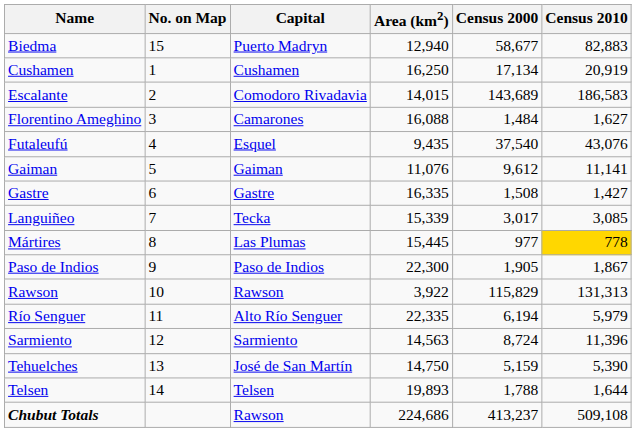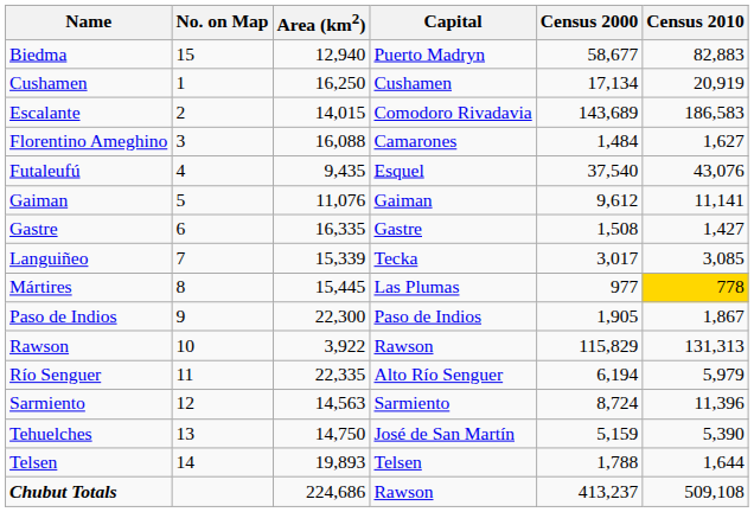 <table class="sortable wikitable">
 <tr>
 <th>Name</th>
 <th>No. on Map</th>
+<th>Area (km<sup>2</sup>)</th>
 <th>Capital</th>
-<th>Area (km<sup>2</sup>)</th>
 <th>Census 2000</th>
 <th>Census 2010</th>
 </tr>
 <tr>
 <td><a href='#'>Biedma</a></td>
 <td>15</td>
+<td align="right">12,940</td>
 <td><a href='#'>Puerto Madryn</a></td>
-<td align="right">12,940</td>
 <td align="right">58,677</td>
 <td align="right">82,883</td>
 </tr>
 <tr>
 <td><a href='#'>Cushamen</a></td>
 <td>1</td>
+<td align="right">16,250</td>
 <td><a href='#'>Cushamen</a></td>
-<td align="right">16,250</td>
 <td align="right">17,134</td>
 <td align="right">20,919</td>
 </tr>
 <tr>
 <td><a href='#'>Escalante</a></td>
 <td>2</td>
+<td align="right">14,015</td>
 <td><a href='#'>Comodoro Rivadavia</a></td>
-<td align="right">14,015</td>
 <td align="right">143,689</td>
 <td align="right">186,583</td>
 </tr>
 <tr>
 <td><a href='#'>Florentino Ameghino</a></td>
 <td>3</td>
+<td align="right">16,088</td>
 <td><a href='#'>Camarones</a></td>
-<td align="right">16,088</td>
 <td align="right">1,484</td>
 <td align="right">1,627</td>
 </tr>
 <tr>
 <td><a href='#'>Futaleufú</a></td>
 <td>4</td>
+<td align="right">9,435</td>
 <td><a href='#'>Esquel</a></td>
-<td align="right">9,435</td>
 <td align="right">37,540</td>
 <td align="right">43,076</td>
 </tr>
 <tr>
 <td><a href='#'>Gaiman</a></td>
 <td>5</td>
+<td align="right">11,076</td>
 <td><a href='#'>Gaiman</a></td>
-<td align="right">11,076</td>
 <td align="right">9,612</td>
 <td align="right">11,141</td>
 </tr>
 <tr>
 <td><a href='#'>Gastre</a></td>
 <td>6</td>
+<td align="right">16,335</td>
 <td><a href='#'>Gastre</a></td>
-<td align="right">16,335</td>
 <td align="right">1,508</td>
 <td align="right">1,427</td>
 </tr>
 <tr>
 <td><a href='#'>Languiñeo</a></td>
 <td>7</td>
+<td align="right">15,339</td>
 <td><a href='#'>Tecka</a></td>
-<td align="right">15,339</td>
 <td align="right">3,017</td>
 <td align="right">3,085</td>
 </tr>
 <tr>
 <td><a href='#'>Mártires</a></td>
 <td>8</td>
+<td align="right">15,445</td>
 <td><a href='#'>Las Plumas</a></td>
-<td align="right">15,445</td>
 <td align="right">977</td>
 <td align="right" style="background: gold;">778</td>
 </tr>
 <tr>
 <td><a href='#'>Paso de Indios</a></td>
 <td>9</td>
+<td align="right">22,300</td>
 <td><a href='#'>Paso de Indios</a></td>
-<td align="right">22,300</td>
 <td align="right">1,905</td>
 <td align="right">1,867</td>
 </tr>
 <tr>
 <td><a href='#'>Rawson</a></td>
 <td>10</td>
+<td align="right">3,922</td>
 <td><a href='#'>Rawson</a></td>
-<td align="right">3,922</td>
 <td align="right">115,829</td>
 <td align="right">131,313</td>
 </tr>
 <tr>
 <td><a href='#'>Río Senguer</a></td>
 <td>11</td>
+<td align="right">22,335</td>
 <td><a href='#'>Alto Río Senguer</a></td>
-<td align="right">22,335</td>
 <td align="right">6,194</td>
 <td align="right">5,979</td>
 </tr>
 <tr>
 <td><a href='#'>Sarmiento</a></td>
 <td>12</td>
+<td align="right">14,563</td>
 <td><a href='#'>Sarmiento</a></td>
-<td align="right">14,563</td>
 <td align="right">8,724</td>
 <td align="right">11,396</td>
 </tr>
 <tr>
 <td><a href='#'>Tehuelches</a></td>
 <td>13</td>
+<td align="right">14,750</td>
 <td><a href='#'>José de San Martín</a></td>
-<td align="right">14,750</td>
 <td align="right">5,159</td>
 <td align="right">5,390</td>
 </tr>
 <tr>
 <td><a href='#'>Telsen</a></td>
 <td>14</td>
+<td align="right">19,893</td>
 <td><a href='#'>Telsen</a></td>
-<td align="right">19,893</td>
 <td align="right">1,788</td>
 <td align="right">1,644</td>
 </tr>
 <tr>
 <td><strong><em>Chubut Totals</em></strong></td>
 <td></td>
+<td align="right">224,686</td>
 <td><a href='#'>Rawson</a></td>
-<td align="right">224,686</td>
 <td align="right">413,237</td>
 <td align="right">509,108</td>
 </tr>
 </table>
